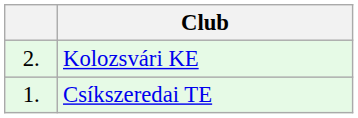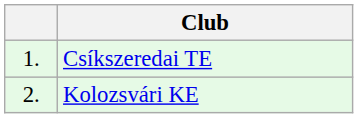 <table class="wikitable">
 <tr>
 <th width="30"></th>
 <th width="200">Club</th>
 </tr>
 <tr bgcolor="#e6fae6" align="center">
+<td>1.</td>
+<td align="left"><a href='#'>Csíkszeredai TE</a></td>
+</tr>
+<tr bgcolor="#e6fae6" align="center">
 <td>2.</td>
 <td align="left"><a href='#'>Kolozsvári KE</a></td>
 </tr>
-<tr bgcolor="#e6fae6" align="center">
-<td>1.</td>
-<td align="left"><a href='#'>Csíkszeredai TE</a></td>
-</tr>
 </table>
